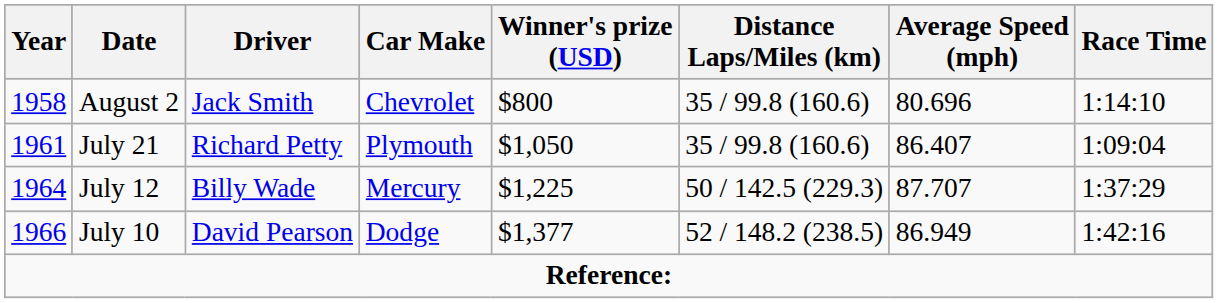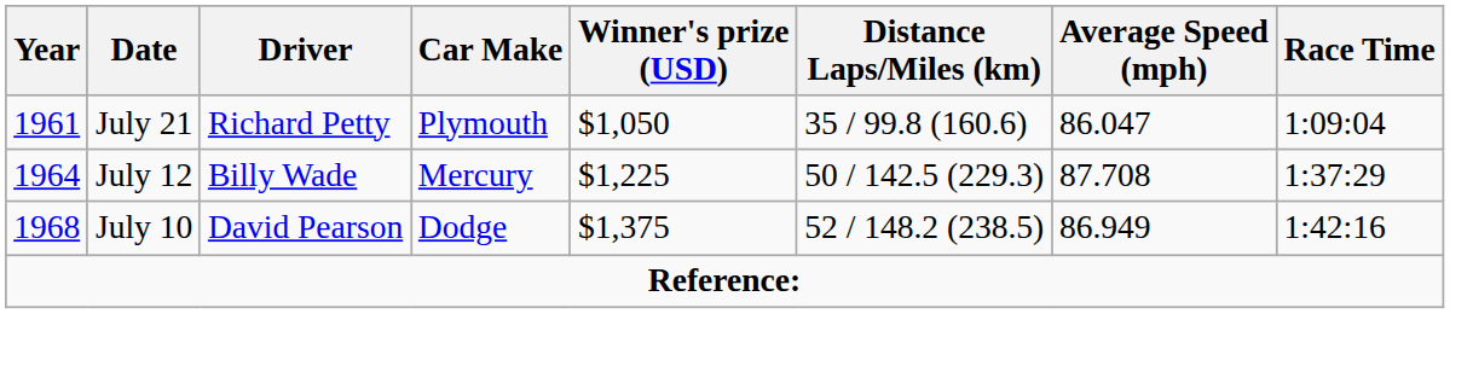 <table class="wikitable">
 <tr>
 <th>Year</th>
 <th>Date</th>
 <th>Driver</th>
 <th>Car Make</th>
 <th>Winner's prize<br>(<a href='#'>USD</a>)</th>
 <th>Distance<br>Laps/Miles (km)</th>
 <th>Average Speed<br>(mph)</th>
 <th>Race Time</th>
 </tr>
 <tr>
-<td><a href='#'>1958</a></td>
-<td>August 2</td>
-<td> <a href='#'>Jack Smith</a></td>
-<td><a href='#'>Chevrolet</a></td>
-<td>$800</td>
-<td>35 / 99.8 (160.6)</td>
-<td>80.696</td>
-<td>1:14:10</td>
-</tr>
-<tr>
 <td><a href='#'>1961</a></td>
 <td>July 21</td>
 <td> <a href='#'>Richard Petty</a></td>
 <td><a href='#'>Plymouth</a></td>
 <td>$1,050</td>
 <td>35 / 99.8 (160.6)</td>
-<td>86.407</td>
+<td>86.047</td>
 <td>1:09:04</td>
 </tr>
 <tr>
 <td><a href='#'>1964</a></td>
 <td>July 12</td>
 <td> <a href='#'>Billy Wade</a></td>
 <td><a href='#'>Mercury</a></td>
 <td>$1,225</td>
 <td>50 / 142.5 (229.3)</td>
-<td>87.707</td>
+<td>87.708</td>
 <td>1:37:29</td>
 </tr>
 <tr>
-<td><a href='#'>1966</a></td>
+<td><a href='#'>1968</a></td>
 <td>July 10</td>
 <td> <a href='#'>David Pearson</a></td>
 <td><a href='#'>Dodge</a></td>
-<td>$1,377</td>
+<td>$1,375</td>
 <td>52 / 148.2 (238.5)</td>
 <td>86.949</td>
 <td>1:42:16</td>
 </tr>
 <tr>
 <td style="text-align:center;" colspan=8><strong>Reference:</strong></td>
 </tr>
 </table>
